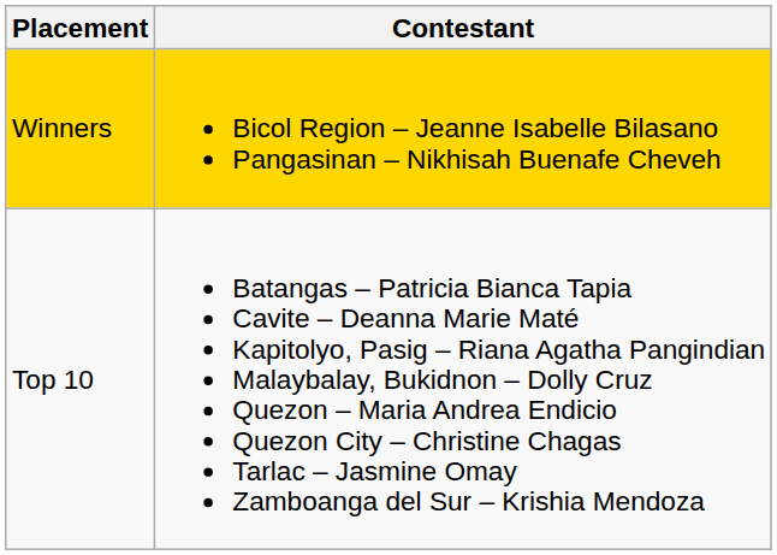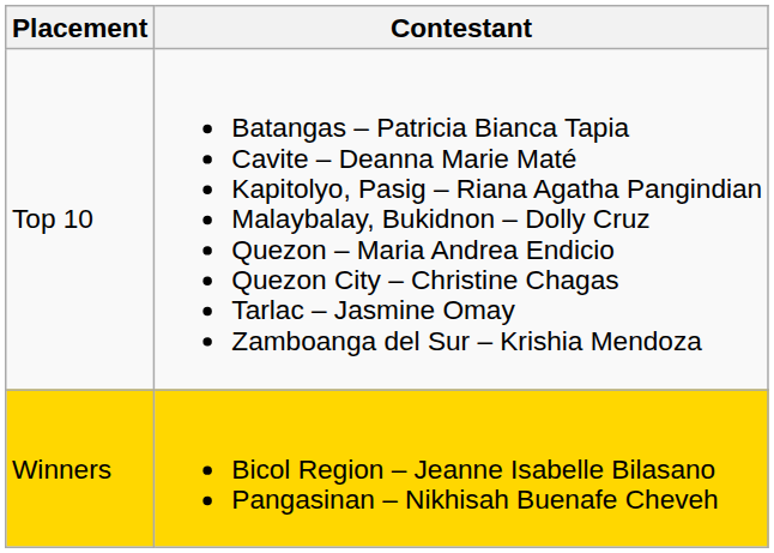 <table class="wikitable sortable" style="font-size:95%;">
 <tr>
 <th>Placement</th>
 <th>Contestant</th>
 </tr>
+<tr>
+<td>Top 10</td>
+<td><br><ul><li>Batangas – Patricia Bianca Tapia</li><li>Cavite – Deanna Marie Maté</li><li>Kapitolyo, Pasig – Riana Agatha Pangindian</li><li>Malaybalay, Bukidnon – Dolly Cruz</li><li>Quezon – Maria Andrea Endicio</li><li>Quezon City – Christine Chagas</li><li>Tarlac – Jasmine Omay</li><li>Zamboanga del Sur – Krishia Mendoza</li></ul></td>
+</tr>
 <tr style="background:gold;">
 <td>Winners</td>
 <td><br><ul><li>Bicol Region – Jeanne Isabelle Bilasano</li><li>Pangasinan – Nikhisah Buenafe Cheveh</li></ul></td>
 </tr>
-<tr>
-<td>Top 10</td>
-<td><br><ul><li>Batangas – Patricia Bianca Tapia</li><li>Cavite – Deanna Marie Maté</li><li>Kapitolyo, Pasig – Riana Agatha Pangindian</li><li>Malaybalay, Bukidnon – Dolly Cruz</li><li>Quezon – Maria Andrea Endicio</li><li>Quezon City – Christine Chagas</li><li>Tarlac – Jasmine Omay</li><li>Zamboanga del Sur – Krishia Mendoza</li></ul></td>
-</tr>
 </table>
